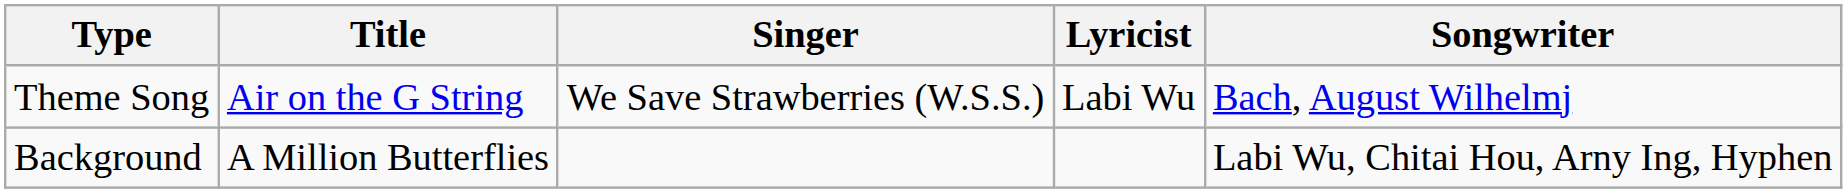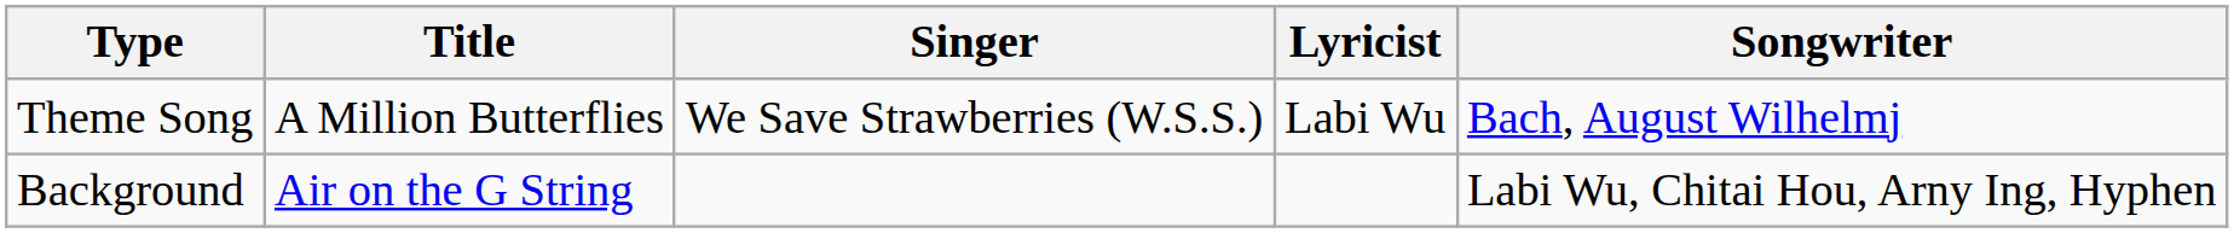 <table class="wikitable">
 <tr>
 <th>Type</th>
 <th>Title</th>
 <th>Singer</th>
 <th>Lyricist</th>
 <th>Songwriter</th>
 </tr>
 <tr>
 <td>Theme Song</td>
-<td><a href='#'>Air on the G String</a></td>
+<td>A Million Butterflies</td>
 <td>We Save Strawberries (W.S.S.)</td>
 <td>Labi Wu</td>
 <td><a href='#'>Bach</a>,  <a href='#'>August Wilhelmj</a></td>
 </tr>
 <tr>
 <td>Background</td>
-<td>A Million Butterflies</td>
+<td><a href='#'>Air on the G String</a></td>
 <td></td>
 <td></td>
 <td>Labi Wu, Chitai Hou, Arny Ing, Hyphen</td>
 </tr>
 </table>
